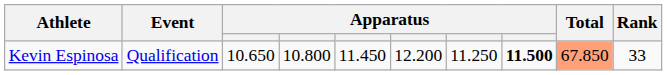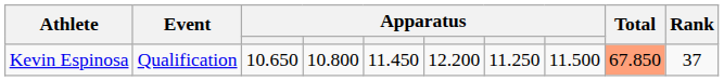 <table class="wikitable" style="font-size:90%">
 <tr>
 <th rowspan=2>Athlete</th>
 <th rowspan=2>Event</th>
 <th colspan =6>Apparatus</th>
 <th rowspan=2>Total</th>
 <th rowspan=2>Rank</th>
 </tr>
 <tr style="font-size:95%">
 <th></th>
 <th></th>
 <th></th>
 <th></th>
 <th></th>
 <th></th>
 </tr>
 <tr align=center>
 <td align=left><a href='#'>Kevin Espinosa</a></td>
 <td align=left><a href='#'>Qualification</a></td>
 <td>10.650</td>
 <td>10.800</td>
 <td>11.450</td>
 <td>12.200</td>
 <td>11.250</td>
-<td><strong>11.500</strong></td>
+<td>11.500</td>
 <td style="background: lightsalmon;">67.850</td>
-<td>33</td>
+<td>37</td>
 </tr>
 </table>
